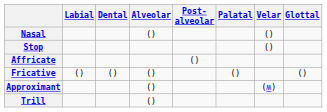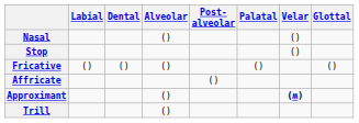 <table class="wikitable" style="text-align: center">
 <tr>
 <th></th>
 <th scope="col"><a href='#'>Labial</a></th>
 <th scope="col"><a href='#'>Dental</a></th>
 <th scope="col"><a href='#'>Alveolar</a></th>
 <th scope="col"><a href='#'>Post-<br>alveolar</a></th>
 <th scope="col"><a href='#'>Palatal</a></th>
 <th scope="col"><a href='#'>Velar</a></th>
 <th scope="col"><a href='#'>Glottal</a></th>
 </tr>
 <tr>
 <th scope="row"><a href='#'>Nasal</a></th>
 <td></td>
 <td></td>
 <td>() </td>
 <td></td>
 <td></td>
 <td>()</td>
 <td></td>
 </tr>
 <tr>
 <th scope="row"><a href='#'>Stop</a></th>
 <td> </td>
 <td></td>
 <td> </td>
 <td></td>
 <td></td>
 <td> ()</td>
 <td></td>
 </tr>
 <tr>
+<th scope="row"><a href='#'>Fricative</a></th>
+<td> ()</td>
+<td> ()</td>
+<td> ()</td>
+<td></td>
+<td>()</td>
+<td> </td>
+<td>()</td>
+</tr>
+<tr>
 <th scope="row"><a href='#'>Affricate</a></th>
 <td></td>
 <td></td>
 <td></td>
 <td> ()</td>
 <td></td>
 <td></td>
 <td></td>
 </tr>
 <tr>
-<th scope="row"><a href='#'>Fricative</a></th>
-<td> ()</td>
-<td> ()</td>
-<td> ()</td>
-<td></td>
-<td>()</td>
-<td> </td>
-<td>()</td>
-</tr>
-<tr>
 <th scope="row"><a href='#'>Approximant</a></th>
 <td></td>
 <td></td>
 <td>() </td>
 <td></td>
 <td></td>
-<td>(<a href='#'>ʍ</a>) </td>
+<td><strong>(<a href='#'>ʍ</a>) </strong></td>
 <td></td>
 </tr>
 <tr>
 <th scope="row"><a href='#'>Trill</a></th>
 <td></td>
 <td></td>
 <td>() </td>
 <td></td>
 <td></td>
 <td></td>
 <td></td>
 </tr>
 </table>
